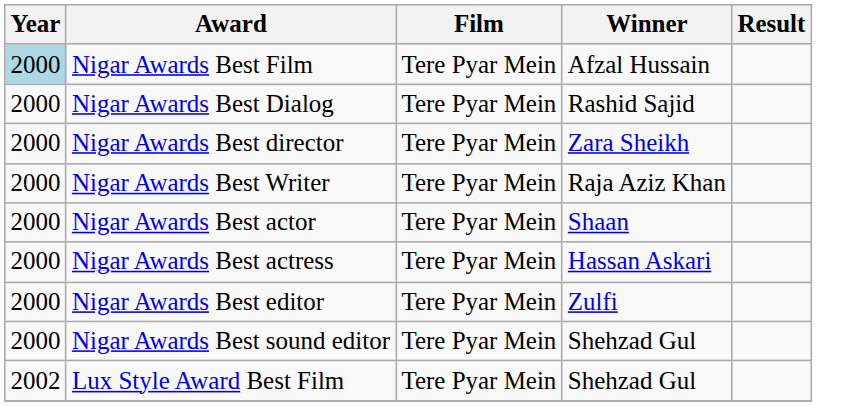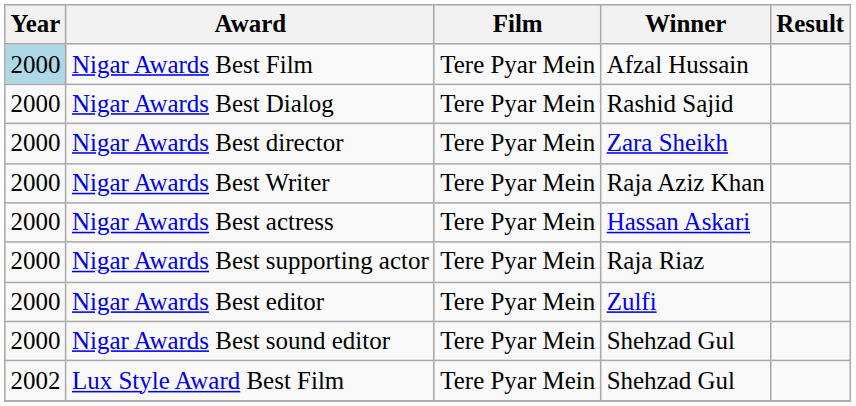 <table class="wikitable sortable">
 <tr>
 <th>Year</th>
 <th>Award</th>
 <th>Film</th>
 <th>Winner</th>
 <th>Result</th>
 </tr>
 <tr>
 <td style="background: lightblue;">2000</td>
 <td><a href='#'>Nigar Awards</a> Best Film</td>
 <td>Tere Pyar Mein</td>
 <td>Afzal Hussain</td>
 <td></td>
 </tr>
 <tr>
 <td>2000</td>
 <td><a href='#'>Nigar Awards</a> Best Dialog</td>
 <td>Tere Pyar Mein</td>
 <td>Rashid Sajid</td>
 <td></td>
 </tr>
 <tr>
 <td>2000</td>
 <td><a href='#'>Nigar Awards</a> Best director</td>
 <td>Tere Pyar Mein</td>
 <td><a href='#'>Zara Sheikh</a></td>
 <td></td>
 </tr>
 <tr>
 <td>2000</td>
 <td><a href='#'>Nigar Awards</a> Best Writer</td>
 <td>Tere Pyar Mein</td>
 <td>Raja Aziz Khan</td>
 <td></td>
 </tr>
 <tr>
 <td>2000</td>
-<td><a href='#'>Nigar Awards</a> Best actor</td>
+<td><a href='#'>Nigar Awards</a> Best actress</td>
 <td>Tere Pyar Mein</td>
-<td><a href='#'>Shaan</a></td>
+<td><a href='#'>Hassan Askari</a></td>
 <td></td>
 </tr>
 <tr>
 <td>2000</td>
-<td><a href='#'>Nigar Awards</a> Best actress</td>
+<td><a href='#'>Nigar Awards</a> Best supporting actor</td>
 <td>Tere Pyar Mein</td>
-<td><a href='#'>Hassan Askari</a></td>
+<td>Raja Riaz</td>
 <td></td>
 </tr>
 <tr>
 <td>2000</td>
 <td><a href='#'>Nigar Awards</a> Best editor</td>
 <td>Tere Pyar Mein</td>
 <td><a href='#'>Zulfi</a></td>
 <td></td>
 </tr>
 <tr>
 <td>2000</td>
 <td><a href='#'>Nigar Awards</a> Best sound editor</td>
 <td>Tere Pyar Mein</td>
 <td>Shehzad Gul</td>
 <td></td>
 </tr>
 <tr>
 <td>2002</td>
 <td><a href='#'>Lux Style Award</a> Best Film</td>
 <td>Tere Pyar Mein</td>
 <td>Shehzad Gul</td>
 <td></td>
 </tr>
 <tr>
 </tr>
 </table>
